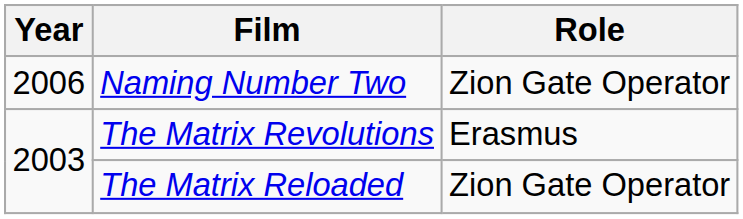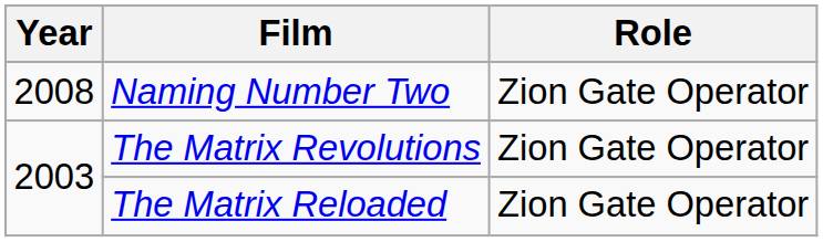 <table class=wikitable>
 <tr>
 <th>Year</th>
 <th>Film</th>
 <th>Role</th>
 </tr>
 <tr>
-<td>2006</td>
+<td>2008</td>
 <td><em><a href='#'>Naming Number Two</a></em></td>
 <td>Zion Gate Operator</td>
 </tr>
 <tr>
 <td rowspan="2">2003</td>
 <td><em><a href='#'>The Matrix Revolutions</a></em></td>
-<td>Erasmus</td>
+<td>Zion Gate Operator</td>
 </tr>
 <tr>
 <td><em><a href='#'>The Matrix Reloaded</a></em></td>
 <td>Zion Gate Operator</td>
 </tr>
 </table>
